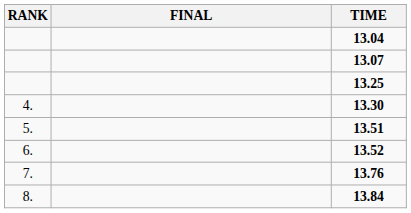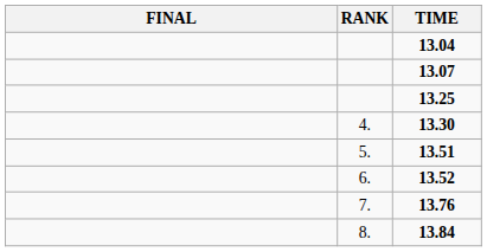 <table class="wikitable" style="border-collapse: collapse; font-size: 90%;">
 <tr>
+<th style="width: 20em">FINAL</th>
 <th>RANK</th>
-<th style="width: 20em">FINAL</th>
 <th style="width: 5em">TIME</th>
 </tr>
 <tr>
+<td></td>
 <td align="center"></td>
-<td></td>
 <td align="center"><strong>13.04</strong></td>
 </tr>
 <tr>
+<td></td>
 <td align="center"></td>
-<td></td>
 <td align="center"><strong>13.07</strong></td>
 </tr>
 <tr>
+<td></td>
 <td align="center"></td>
-<td></td>
 <td align="center"><strong>13.25</strong></td>
 </tr>
 <tr>
+<td></td>
 <td align="center">4.</td>
-<td></td>
 <td align="center"><strong>13.30</strong></td>
 </tr>
 <tr>
+<td></td>
 <td align="center">5.</td>
-<td></td>
 <td align="center"><strong>13.51</strong></td>
 </tr>
 <tr>
+<td></td>
 <td align="center">6.</td>
-<td></td>
 <td align="center"><strong>13.52</strong></td>
 </tr>
 <tr>
+<td></td>
 <td align="center">7.</td>
-<td></td>
 <td align="center"><strong>13.76</strong></td>
 </tr>
 <tr>
+<td></td>
 <td align="center">8.</td>
-<td></td>
 <td align="center"><strong>13.84</strong></td>
 </tr>
 </table>
